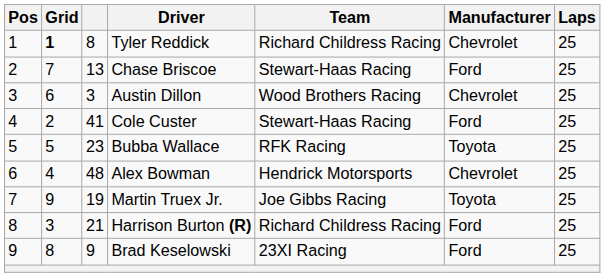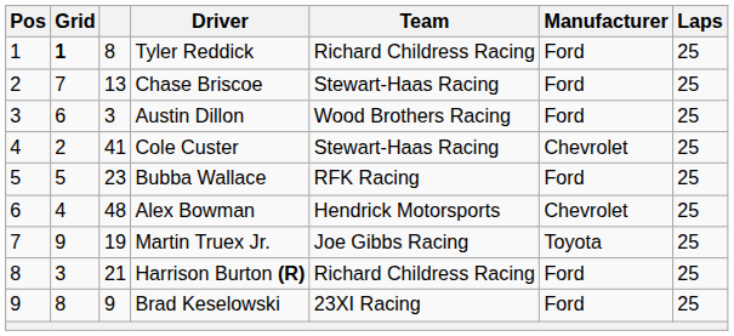 <table class="wikitable" style="font-size:98%">
 <tr>
 <th>Pos</th>
 <th>Grid</th>
 <th></th>
 <th>Driver</th>
 <th>Team</th>
 <th>Manufacturer</th>
 <th>Laps</th>
 </tr>
 <tr>
 <td>1</td>
 <td><strong>1</strong></td>
 <td>8</td>
 <td>Tyler Reddick</td>
 <td>Richard Childress Racing</td>
-<td>Chevrolet</td>
+<td>Ford</td>
 <td>25</td>
 </tr>
 <tr>
 <td>2</td>
 <td>7</td>
 <td>13</td>
 <td>Chase Briscoe</td>
 <td>Stewart-Haas Racing</td>
 <td>Ford</td>
 <td>25</td>
 </tr>
 <tr>
 <td>3</td>
 <td>6</td>
 <td>3</td>
 <td>Austin Dillon</td>
 <td>Wood Brothers Racing</td>
-<td>Chevrolet</td>
+<td>Ford</td>
 <td>25</td>
 </tr>
 <tr>
 <td>4</td>
 <td>2</td>
 <td>41</td>
 <td>Cole Custer</td>
 <td>Stewart-Haas Racing</td>
-<td>Ford</td>
+<td>Chevrolet</td>
 <td>25</td>
 </tr>
 <tr>
 <td>5</td>
 <td>5</td>
 <td>23</td>
 <td>Bubba Wallace</td>
 <td>RFK Racing</td>
-<td>Toyota</td>
+<td>Ford</td>
 <td>25</td>
 </tr>
 <tr>
 <td>6</td>
 <td>4</td>
 <td>48</td>
 <td>Alex Bowman</td>
 <td>Hendrick Motorsports</td>
 <td>Chevrolet</td>
 <td>25</td>
 </tr>
 <tr>
 <td>7</td>
 <td>9</td>
 <td>19</td>
 <td>Martin Truex Jr.</td>
 <td>Joe Gibbs Racing</td>
 <td>Toyota</td>
 <td>25</td>
 </tr>
 <tr>
 <td>8</td>
 <td>3</td>
 <td>21</td>
 <td>Harrison Burton <strong>(R)</strong></td>
 <td>Richard Childress Racing</td>
 <td>Ford</td>
 <td>25</td>
 </tr>
 <tr>
 <td>9</td>
 <td>8</td>
 <td>9</td>
 <td>Brad Keselowski</td>
 <td>23XI Racing</td>
 <td>Ford</td>
 <td>25</td>
 </tr>
 <tr>
 <th colspan="7"></th>
 </tr>
 </table>
